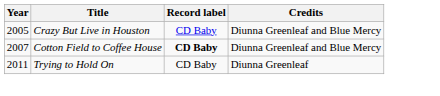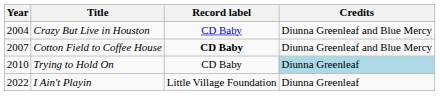 <table class="wikitable sortable">
 <tr>
 <th>Year</th>
 <th>Title</th>
 <th>Record label</th>
 <th>Credits</th>
 </tr>
 <tr>
-<td>2005</td>
+<td>2004</td>
 <td><em>Crazy But Live in Houston</em></td>
 <td style="text-align:center;"><a href='#'>CD Baby</a></td>
 <td>Diunna Greenleaf and Blue Mercy</td>
 </tr>
 <tr>
 <td>2007</td>
 <td><em>Cotton Field to Coffee House</em></td>
 <td style="text-align:center;"><strong>CD Baby</strong></td>
 <td>Diunna Greenleaf and Blue Mercy</td>
 </tr>
 <tr>
-<td>2011</td>
+<td>2010</td>
 <td><em>Trying to Hold On</em></td>
 <td style="text-align:center;">CD Baby</td>
+<td style="background: lightblue;">Diunna Greenleaf</td>
+</tr>
+<tr>
+<td>2022</td>
+<td><em>I Ain't Playin<strong></td>
+<td style="text-align:center;">Little Village Foundation</td>
 <td>Diunna Greenleaf</td>
 </tr>
 </table>
